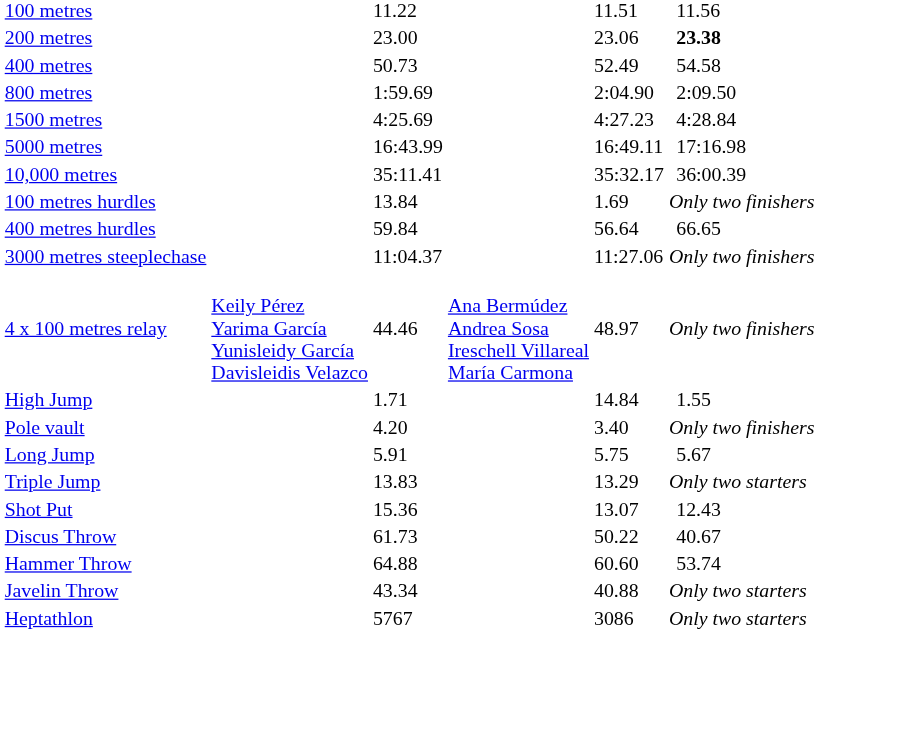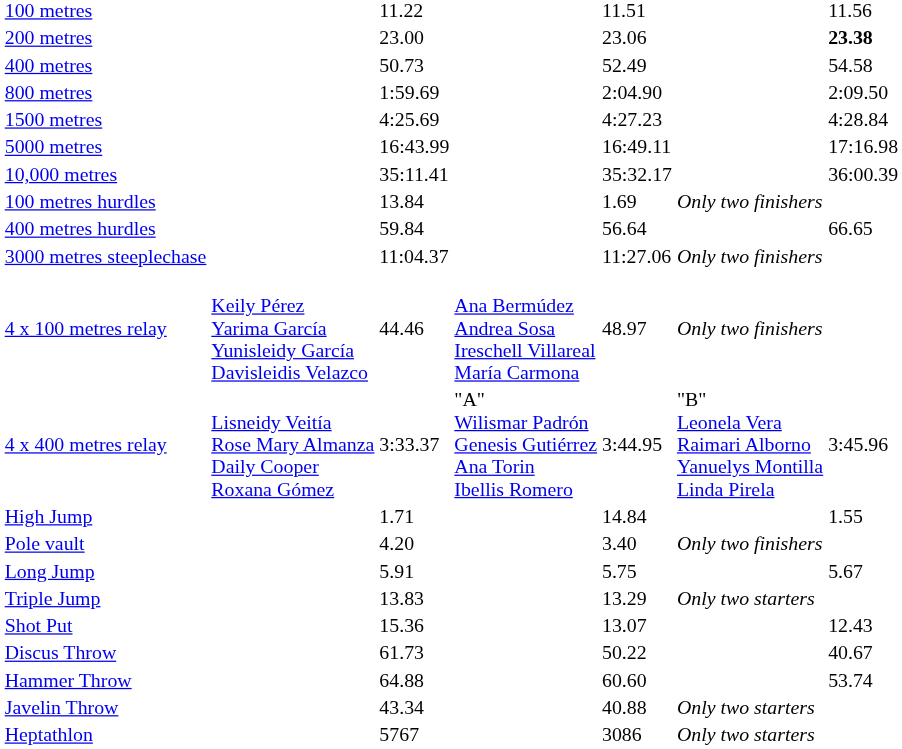 <table>
 <tr>
 <td><a href='#'>100 metres</a></td>
 <td></td>
 <td>11.22</td>
 <td></td>
 <td>11.51</td>
 <td></td>
 <td>11.56</td>
 </tr>
 <tr>
 <td><a href='#'>200 metres</a></td>
 <td></td>
 <td>23.00</td>
 <td></td>
 <td>23.06</td>
 <td></td>
 <td><strong>23.38</strong></td>
 </tr>
 <tr>
 <td><a href='#'>400 metres</a></td>
 <td></td>
 <td>50.73</td>
 <td></td>
 <td>52.49</td>
 <td></td>
 <td>54.58</td>
 </tr>
 <tr>
 <td><a href='#'>800 metres</a></td>
 <td></td>
 <td>1:59.69</td>
 <td></td>
 <td>2:04.90</td>
 <td></td>
 <td>2:09.50</td>
 </tr>
 <tr>
 <td><a href='#'>1500 metres</a></td>
 <td></td>
 <td>4:25.69</td>
 <td></td>
 <td>4:27.23</td>
 <td></td>
 <td>4:28.84</td>
 </tr>
 <tr>
 <td><a href='#'>5000 metres</a></td>
 <td></td>
 <td>16:43.99</td>
 <td></td>
 <td>16:49.11</td>
 <td></td>
 <td>17:16.98</td>
 </tr>
 <tr>
 <td><a href='#'>10,000 metres</a></td>
 <td></td>
 <td>35:11.41</td>
 <td></td>
 <td>35:32.17</td>
 <td></td>
 <td>36:00.39</td>
 </tr>
 <tr>
 <td><a href='#'>100 metres hurdles</a></td>
 <td></td>
 <td>13.84</td>
 <td></td>
 <td>1.69</td>
 <td colspan=2><em>Only two finishers</em></td>
 </tr>
 <tr>
 <td><a href='#'>400 metres hurdles</a></td>
 <td></td>
 <td>59.84</td>
 <td></td>
 <td>56.64</td>
 <td></td>
 <td>66.65</td>
 </tr>
 <tr>
 <td><a href='#'>3000 metres steeplechase</a></td>
 <td></td>
 <td>11:04.37</td>
 <td></td>
 <td>11:27.06</td>
 <td colspan=2><em>Only two finishers</em></td>
 </tr>
 <tr>
 <td><a href='#'>4 x 100 metres relay</a></td>
 <td> <br> <a href='#'>Keily Pérez</a><br><a href='#'>Yarima García</a><br><a href='#'>Yunisleidy García</a><br><a href='#'>Davisleidis Velazco</a></td>
 <td>44.46</td>
 <td> <br> <a href='#'>Ana Bermúdez</a><br><a href='#'>Andrea Sosa</a><br><a href='#'>Ireschell Villareal</a><br><a href='#'>María Carmona</a></td>
 <td>48.97</td>
 <td colspan=2><em>Only two finishers</em></td>
 </tr>
 <tr>
+<td><a href='#'>4 x 400 metres relay</a></td>
+<td> <br> <a href='#'>Lisneidy Veitía</a><br><a href='#'>Rose Mary Almanza</a><br><a href='#'>Daily Cooper</a><br><a href='#'>Roxana Gómez</a></td>
+<td>3:33.37</td>
+<td> "A" <br> <a href='#'>Wilismar Padrón</a><br><a href='#'>Genesis Gutiérrez</a><br><a href='#'>Ana Torin</a><br><a href='#'>Ibellis Romero</a></td>
+<td>3:44.95</td>
+<td> "B" <br> <a href='#'>Leonela Vera</a><br><a href='#'>Raimari Alborno</a><br><a href='#'>Yanuelys Montilla</a><br><a href='#'>Linda Pirela</a></td>
+<td>3:45.96</td>
+</tr>
+<tr>
 <td><a href='#'>High Jump</a></td>
 <td></td>
 <td>1.71</td>
 <td></td>
 <td>14.84</td>
 <td></td>
 <td>1.55</td>
 </tr>
 <tr>
 <td><a href='#'>Pole vault</a></td>
 <td></td>
 <td>4.20</td>
 <td></td>
 <td>3.40</td>
 <td colspan=2><em>Only two finishers</em></td>
 </tr>
 <tr>
 <td><a href='#'>Long Jump</a></td>
 <td></td>
 <td>5.91</td>
 <td></td>
 <td>5.75</td>
 <td></td>
 <td>5.67</td>
 </tr>
 <tr>
 <td><a href='#'>Triple Jump</a></td>
 <td></td>
 <td>13.83</td>
 <td></td>
 <td>13.29</td>
 <td colspan=2><em>Only two starters</em></td>
 </tr>
 <tr>
 <td><a href='#'>Shot Put</a></td>
 <td></td>
 <td>15.36</td>
 <td></td>
 <td>13.07</td>
 <td></td>
 <td>12.43</td>
 </tr>
 <tr>
 <td><a href='#'>Discus Throw</a></td>
 <td></td>
 <td>61.73</td>
 <td></td>
 <td>50.22</td>
 <td></td>
 <td>40.67</td>
 </tr>
 <tr>
 <td><a href='#'>Hammer Throw</a></td>
 <td></td>
 <td>64.88</td>
 <td></td>
 <td>60.60</td>
 <td></td>
 <td>53.74</td>
 </tr>
 <tr>
 <td><a href='#'>Javelin Throw</a></td>
 <td></td>
 <td>43.34 </td>
 <td></td>
 <td>40.88</td>
 <td colspan=2><em>Only two starters</em></td>
 </tr>
 <tr>
 <td><a href='#'>Heptathlon</a></td>
 <td></td>
 <td>5767</td>
 <td></td>
 <td>3086</td>
 <td colspan=2><em>Only two starters</em></td>
 </tr>
 </table>
